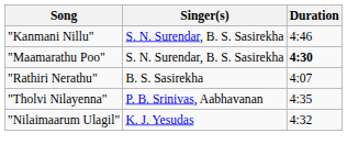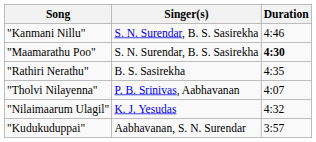 <table class="wikitable" style="font-size:95%;">
 <tr>
 <th>Song</th>
 <th>Singer(s)</th>
 <th>Duration</th>
 </tr>
 <tr>
 <td>"Kanmani Nillu"</td>
 <td><a href='#'>S. N. Surendar</a>, B. S. Sasirekha</td>
 <td>4:46</td>
 </tr>
 <tr>
 <td>"Maamarathu Poo"</td>
 <td>S. N. Surendar, B. S. Sasirekha</td>
 <td><strong>4:30</strong></td>
 </tr>
 <tr>
 <td>"Rathiri Nerathu"</td>
 <td>B. S. Sasirekha</td>
-<td>4:07</td>
+<td>4:35</td>
 </tr>
 <tr>
 <td>"Tholvi Nilayenna"</td>
 <td><a href='#'>P. B. Srinivas</a>, Aabhavanan</td>
-<td>4:35</td>
+<td>4:07</td>
 </tr>
 <tr>
 <td>"Nilaimaarum Ulagil"</td>
 <td><a href='#'>K. J. Yesudas</a></td>
 <td>4:32</td>
 </tr>
+<tr>
+<td>"Kudukuduppai"</td>
+<td>Aabhavanan, S. N. Surendar</td>
+<td>3:57</td>
+</tr>
 </table>
